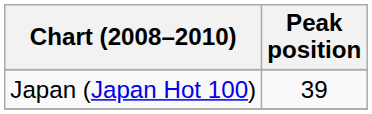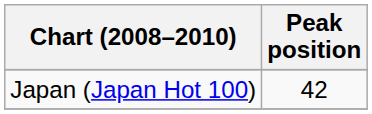 <table class="wikitable sortable">
 <tr>
 <th>Chart (2008–2010)</th>
 <th>Peak<br>position</th>
 </tr>
 <tr>
 </tr>
 <tr>
 </tr>
 <tr>
 </tr>
 <tr>
 </tr>
 <tr>
 </tr>
 <tr>
 </tr>
 <tr>
 </tr>
 <tr>
 </tr>
 <tr>
 </tr>
 <tr>
 </tr>
 <tr>
 </tr>
 <tr>
 </tr>
 <tr>
 <td>Japan (<a href='#'>Japan Hot 100</a>)</td>
-<td style="text-align:center">39</td>
+<td style="text-align:center">42</td>
 </tr>
 <tr>
 </tr>
 <tr>
 </tr>
 <tr>
 </tr>
 <tr>
 </tr>
 <tr>
 </tr>
 <tr>
 </tr>
 <tr>
 </tr>
 <tr>
 </tr>
 <tr>
 </tr>
 <tr>
 </tr>
 <tr>
 </tr>
 <tr>
 </tr>
 <tr>
 </tr>
 <tr>
 </tr>
 <tr>
 </tr>
 <tr>
 </tr>
 <tr>
 </tr>
 </table>
